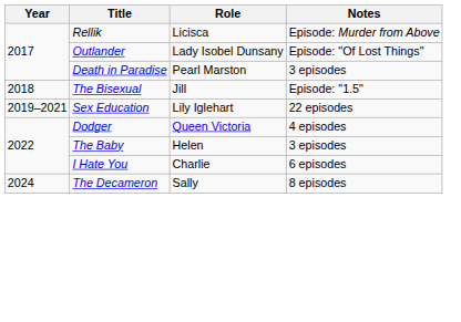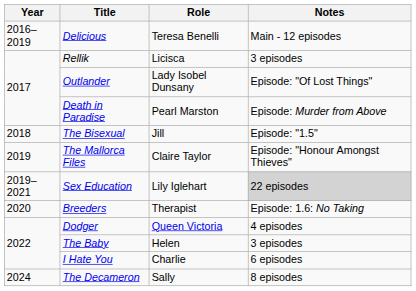 <table class="wikitable sortable">
 <tr>
 <th>Year</th>
 <th>Title</th>
 <th>Role</th>
 <th class=unsortable>Notes</th>
 </tr>
 <tr>
+<td>2016–2019</td>
+<td><em><a href='#'>Delicious</a></em></td>
+<td>Teresa Benelli</td>
+<td>Main - 12 episodes</td>
+</tr>
+<tr>
 <td rowspan="3">2017</td>
 <td><em>Rellik</em></td>
 <td>Licisca</td>
-<td>Episode: <em>Murder from Above</em></td>
+<td>3 episodes</td>
 </tr>
 <tr>
 <td><em><a href='#'>Outlander</a></em></td>
 <td>Lady Isobel Dunsany</td>
 <td>Episode: "Of Lost Things"</td>
 </tr>
 <tr>
 <td><em><a href='#'>Death in Paradise</a></em></td>
 <td>Pearl Marston</td>
-<td>3 episodes</td>
+<td>Episode: <em>Murder from Above</em></td>
 </tr>
 <tr>
 <td>2018</td>
 <td><em><a href='#'>The Bisexual</a></em></td>
 <td>Jill</td>
 <td>Episode: "1.5"</td>
 </tr>
 <tr>
+<td>2019</td>
+<td><em><a href='#'>The Mallorca Files</a></em></td>
+<td>Claire Taylor</td>
+<td>Episode: "Honour Amongst Thieves"</td>
+</tr>
+<tr>
 <td>2019–2021</td>
 <td><em><a href='#'>Sex Education</a></em></td>
 <td>Lily Iglehart</td>
-<td>22 episodes</td>
+<td style="background: lightgrey;">22 episodes</td>
+</tr>
+<tr>
+<td>2020</td>
+<td><em><a href='#'>Breeders</a></em></td>
+<td>Therapist</td>
+<td>Episode: 1.6: <em>No Taking</em></td>
 </tr>
 <tr>
 <td rowspan="3">2022</td>
 <td><em><a href='#'>Dodger</a></em></td>
 <td><a href='#'>Queen Victoria</a></td>
 <td>4 episodes</td>
 </tr>
 <tr>
 <td><em><a href='#'>The Baby</a></em></td>
 <td>Helen</td>
 <td>3 episodes</td>
 </tr>
 <tr>
 <td><em><a href='#'>I Hate You</a></em></td>
 <td>Charlie</td>
 <td>6 episodes</td>
 </tr>
 <tr>
 <td>2024</td>
 <td><em><a href='#'>The Decameron</a></em></td>
 <td>Sally</td>
 <td>8 episodes</td>
 </tr>
 </table>
